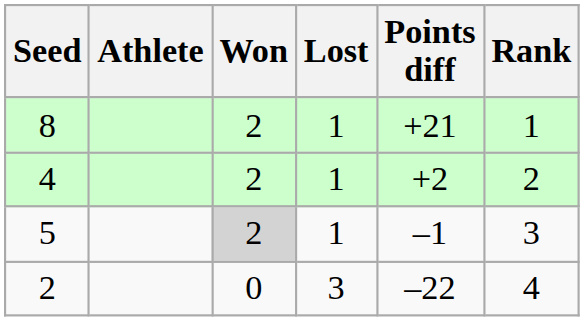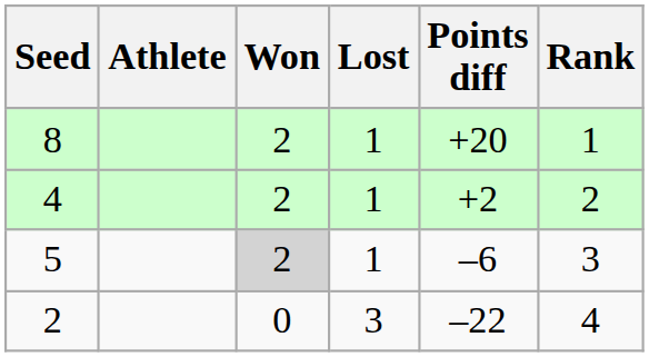 <table class="wikitable">
 <tr>
 <th>Seed</th>
 <th>Athlete</th>
 <th>Won</th>
 <th>Lost</th>
 <th>Points<br>diff</th>
 <th>Rank</th>
 </tr>
 <tr bgcolor="#ccffcc">
 <td align="center">8</td>
 <td><strong></td>
 <td align="center">2</td>
 <td align="center">1</td>
-<td align="center">+21</td>
+<td align="center">+20</td>
 <td align="center">1</td>
 </tr>
 <tr bgcolor="#ccffcc">
 <td align="center">4</td>
 <td></strong></td>
 <td align="center">2</td>
 <td align="center">1</td>
 <td align="center">+2</td>
 <td align="center">2</td>
 </tr>
 <tr>
 <td align="center">5</td>
 <td></td>
 <td align="center" style="background: lightgrey;">2</td>
 <td align="center">1</td>
-<td align="center">–1</td>
+<td align="center">–6</td>
 <td align="center">3</td>
 </tr>
 <tr>
 <td align="center">2</td>
 <td></td>
 <td align="center">0</td>
 <td align="center">3</td>
 <td align="center">–22</td>
 <td align="center">4</td>
 </tr>
 </table>
